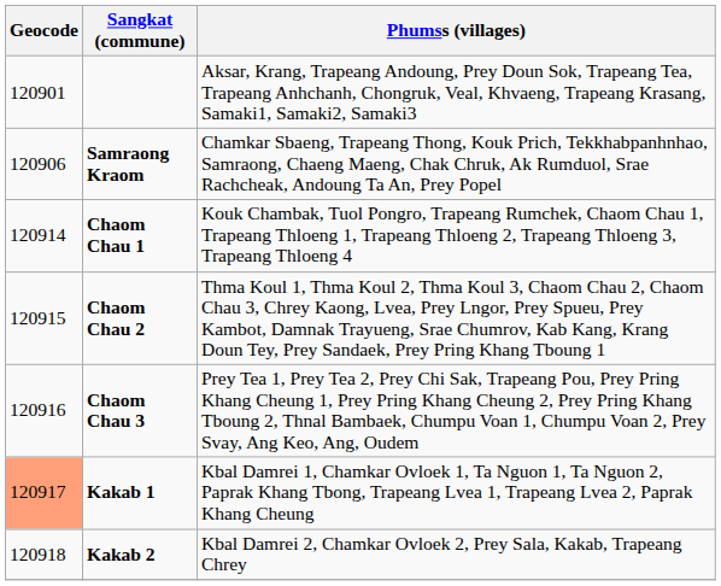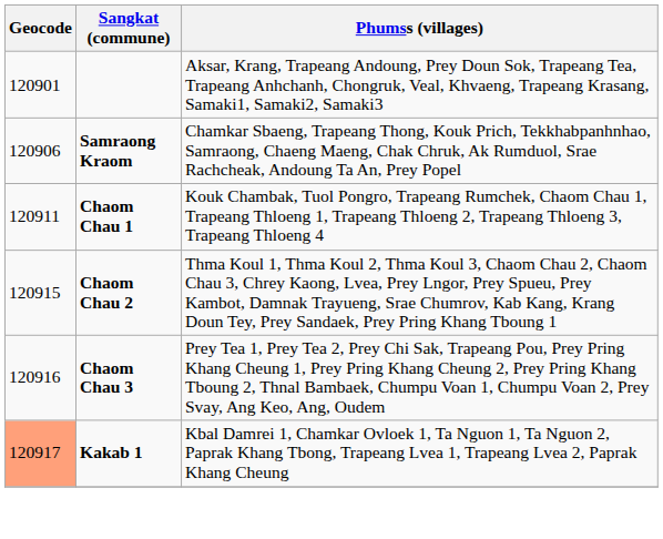 <table class="wikitable">
 <tr>
 <th>Geocode</th>
 <th><a href='#'>Sangkat</a> (commune)</th>
 <th><a href='#'>Phums</a>s (villages)</th>
 </tr>
 <tr>
 <td>120901</td>
 <td></td>
 <td>Aksar, Krang, Trapeang Andoung, Prey Doun Sok, Trapeang Tea, Trapeang Anhchanh, Chongruk, Veal, Khvaeng, Trapeang Krasang, Samaki1, Samaki2, Samaki3</td>
 </tr>
 <tr>
 <td>120906</td>
 <td><strong>Samraong Kraom</strong></td>
 <td>Chamkar Sbaeng, Trapeang Thong, Kouk Prich, Tekkhabpanhnhao, Samraong, Chaeng Maeng, Chak Chruk, Ak Rumduol, Srae Rachcheak, Andoung Ta An, Prey Popel</td>
 </tr>
 <tr>
-<td>120914</td>
+<td>120911</td>
 <td><strong>Chaom Chau 1</strong></td>
 <td>Kouk Chambak, Tuol Pongro, Trapeang Rumchek, Chaom Chau 1, Trapeang Thloeng 1, Trapeang Thloeng 2, Trapeang Thloeng 3, Trapeang Thloeng 4</td>
 </tr>
 <tr>
 <td>120915</td>
 <td><strong>Chaom Chau 2</strong></td>
 <td>Thma Koul 1, Thma Koul 2, Thma Koul 3, Chaom Chau 2, Chaom Chau 3, Chrey Kaong, Lvea, Prey Lngor, Prey Spueu, Prey Kambot, Damnak Trayueng, Srae Chumrov, Kab Kang, Krang Doun Tey, Prey Sandaek, Prey Pring Khang Tboung 1</td>
 </tr>
 <tr>
 <td>120916</td>
 <td><strong>Chaom Chau 3</strong></td>
 <td>Prey Tea 1, Prey Tea 2, Prey Chi Sak, Trapeang Pou, Prey Pring Khang Cheung 1, Prey Pring Khang Cheung 2, Prey Pring Khang Tboung 2, Thnal Bambaek, Chumpu Voan 1, Chumpu Voan 2, Prey Svay, Ang Keo, Ang, Oudem</td>
 </tr>
 <tr>
 <td style="background: lightsalmon;">120917</td>
 <td><strong>Kakab 1</strong></td>
 <td>Kbal Damrei 1, Chamkar Ovloek 1, Ta Nguon 1, Ta Nguon 2, Paprak Khang Tbong, Trapeang Lvea 1, Trapeang Lvea 2, Paprak Khang Cheung</td>
 </tr>
 <tr>
-<td>120918</td>
-<td><strong>Kakab 2</strong></td>
-<td>Kbal Damrei 2, Chamkar Ovloek 2, Prey Sala, Kakab, Trapeang Chrey</td>
-</tr>
-<tr>
 </tr>
 </table>
